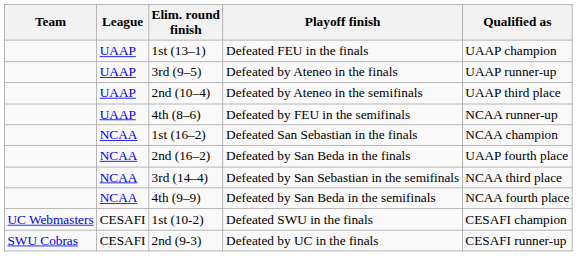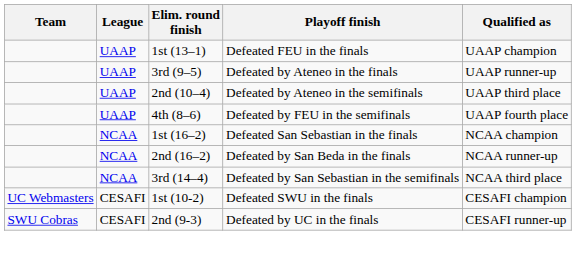 <table class=wikitable>
 <tr>
 <th>Team</th>
 <th>League</th>
 <th>Elim. round<br>finish</th>
 <th>Playoff finish</th>
 <th>Qualified as</th>
 </tr>
 <tr>
 <td></td>
 <td><a href='#'>UAAP</a></td>
 <td>1st (13–1)</td>
 <td>Defeated FEU in the finals</td>
 <td>UAAP champion</td>
 </tr>
 <tr>
 <td></td>
 <td><a href='#'>UAAP</a></td>
 <td>3rd (9–5)</td>
 <td>Defeated by Ateneo in the finals</td>
 <td>UAAP runner-up</td>
 </tr>
 <tr>
 <td></td>
 <td><a href='#'>UAAP</a></td>
 <td>2nd (10–4)</td>
 <td>Defeated by Ateneo in the semifinals</td>
 <td>UAAP third place</td>
 </tr>
 <tr>
 <td></td>
 <td><a href='#'>UAAP</a></td>
 <td>4th (8–6)</td>
 <td>Defeated by FEU in the semifinals</td>
-<td>NCAA runner-up</td>
+<td>UAAP fourth place</td>
 </tr>
 <tr>
 <td></td>
 <td><a href='#'>NCAA</a></td>
 <td>1st (16–2)</td>
 <td>Defeated San Sebastian in the finals</td>
 <td>NCAA champion</td>
 </tr>
 <tr>
 <td></td>
 <td><a href='#'>NCAA</a></td>
 <td>2nd (16–2)</td>
 <td>Defeated by San Beda in the finals</td>
-<td>UAAP fourth place</td>
+<td>NCAA runner-up</td>
 </tr>
 <tr>
 <td></td>
 <td><a href='#'>NCAA</a></td>
 <td>3rd (14–4)</td>
 <td>Defeated by San Sebastian in the semifinals</td>
 <td>NCAA third place</td>
-</tr>
-<tr>
-<td></td>
-<td><a href='#'>NCAA</a></td>
-<td>4th (9–9)</td>
-<td>Defeated by San Beda in the semifinals</td>
-<td>NCAA fourth place</td>
 </tr>
 <tr>
 <td> <a href='#'>UC Webmasters</a></td>
 <td>CESAFI</td>
 <td>1st (10-2)</td>
 <td>Defeated SWU in the finals</td>
 <td>CESAFI champion</td>
 </tr>
 <tr>
 <td> <a href='#'>SWU Cobras</a></td>
 <td>CESAFI</td>
 <td>2nd (9-3)</td>
 <td>Defeated by UC in the finals</td>
 <td>CESAFI runner-up</td>
 </tr>
 </table>
